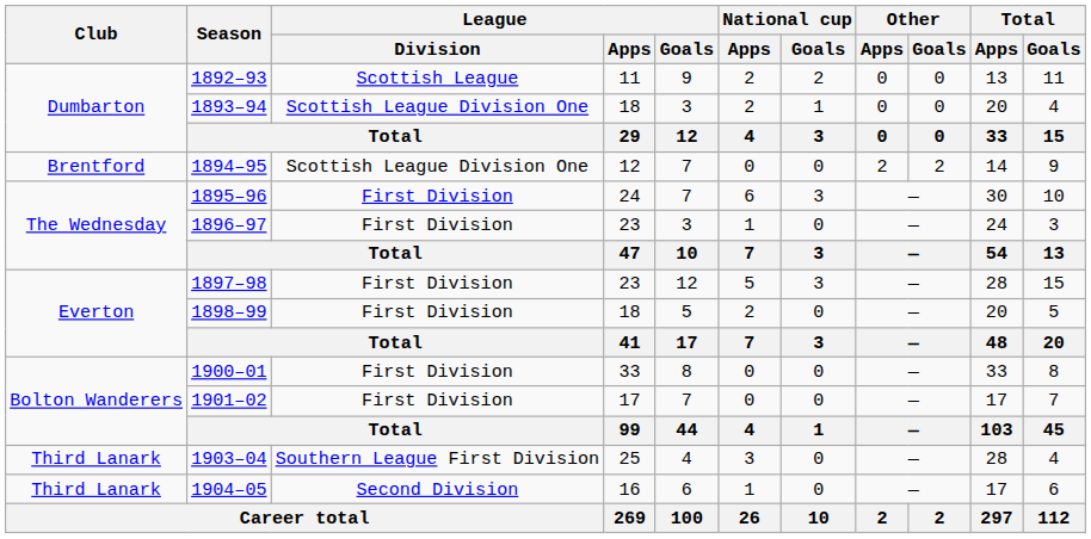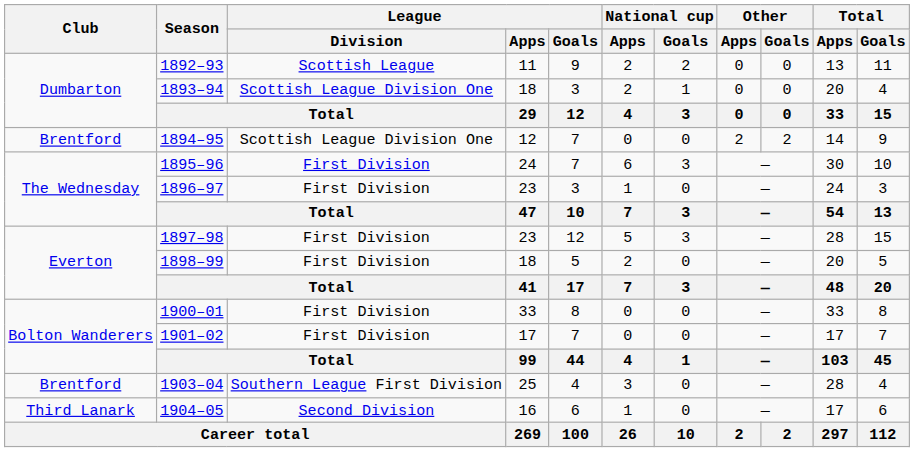 <table class="wikitable" style="text-align: center">
 <tr>
 <th rowspan="2">Club</th>
 <th rowspan="2">Season</th>
 <th colspan="3">League</th>
 <th colspan="2">National cup</th>
 <th colspan="2">Other</th>
 <th colspan="2">Total</th>
 </tr>
 <tr>
 <th>Division</th>
 <th>Apps</th>
 <th>Goals</th>
 <th>Apps</th>
 <th>Goals</th>
 <th>Apps</th>
 <th>Goals</th>
 <th>Apps</th>
 <th>Goals</th>
 </tr>
 <tr>
 <td rowspan="3"><a href='#'>Dumbarton</a></td>
 <td><a href='#'>1892–93</a></td>
 <td><a href='#'>Scottish League</a></td>
 <td>11</td>
 <td>9</td>
 <td>2</td>
 <td>2</td>
 <td>0</td>
 <td>0</td>
 <td>13</td>
 <td>11</td>
 </tr>
 <tr>
 <td><a href='#'>1893–94</a></td>
 <td><a href='#'>Scottish League Division One</a></td>
 <td>18</td>
 <td>3</td>
 <td>2</td>
 <td>1</td>
 <td>0</td>
 <td>0</td>
 <td>20</td>
 <td>4</td>
 </tr>
 <tr>
 <th colspan="2">Total</th>
 <th>29</th>
 <th>12</th>
 <th>4</th>
 <th>3</th>
 <th>0</th>
 <th>0</th>
 <th>33</th>
 <th>15</th>
 </tr>
 <tr>
 <td><a href='#'>Brentford</a></td>
 <td><a href='#'>1894–95</a></td>
 <td>Scottish League Division One</td>
 <td>12</td>
 <td>7</td>
 <td>0</td>
 <td>0</td>
 <td>2</td>
 <td>2</td>
 <td>14</td>
 <td>9</td>
 </tr>
 <tr>
 <td rowspan="3"><a href='#'>The Wednesday</a></td>
 <td><a href='#'>1895–96</a></td>
 <td><a href='#'>First Division</a></td>
 <td>24</td>
 <td>7</td>
 <td>6</td>
 <td>3</td>
 <td colspan="2">—</td>
 <td>30</td>
 <td>10</td>
 </tr>
 <tr>
 <td><a href='#'>1896–97</a></td>
 <td>First Division</td>
 <td>23</td>
 <td>3</td>
 <td>1</td>
 <td>0</td>
 <td colspan="2">—</td>
 <td>24</td>
 <td>3</td>
 </tr>
 <tr>
 <th colspan="2">Total</th>
 <th>47</th>
 <th>10</th>
 <th>7</th>
 <th>3</th>
 <th colspan="2">—</th>
 <th>54</th>
 <th>13</th>
 </tr>
 <tr>
 <td rowspan="3"><a href='#'>Everton</a></td>
 <td><a href='#'>1897–98</a></td>
 <td>First Division</td>
 <td>23</td>
 <td>12</td>
 <td>5</td>
 <td>3</td>
 <td colspan="2">—</td>
 <td>28</td>
 <td>15</td>
 </tr>
 <tr>
 <td><a href='#'>1898–99</a></td>
 <td>First Division</td>
 <td>18</td>
 <td>5</td>
 <td>2</td>
 <td>0</td>
 <td colspan="2">—</td>
 <td>20</td>
 <td>5</td>
 </tr>
 <tr>
 <th colspan="2">Total</th>
 <th>41</th>
 <th>17</th>
 <th>7</th>
 <th>3</th>
 <th colspan="2">—</th>
 <th>48</th>
 <th>20</th>
 </tr>
 <tr>
 <td rowspan="3"><a href='#'>Bolton Wanderers</a></td>
 <td><a href='#'>1900–01</a></td>
 <td>First Division</td>
 <td>33</td>
 <td>8</td>
 <td>0</td>
 <td>0</td>
 <td colspan="2">—</td>
 <td>33</td>
 <td>8</td>
 </tr>
 <tr>
 <td><a href='#'>1901–02</a></td>
 <td>First Division</td>
 <td>17</td>
 <td>7</td>
 <td>0</td>
 <td>0</td>
 <td colspan="2">—</td>
 <td>17</td>
 <td>7</td>
 </tr>
 <tr>
 <th colspan="2">Total</th>
 <th>99</th>
 <th>44</th>
 <th>4</th>
 <th>1</th>
 <th colspan="2">—</th>
 <th>103</th>
 <th>45</th>
 </tr>
 <tr>
-<td><a href='#'>Third Lanark</a></td>
+<td><a href='#'>Brentford</a></td>
 <td><a href='#'>1903–04</a></td>
 <td><a href='#'>Southern League</a> First Division</td>
 <td>25</td>
 <td>4</td>
 <td>3</td>
 <td>0</td>
 <td colspan="2">—</td>
 <td>28</td>
 <td>4</td>
 </tr>
 <tr>
 <td><a href='#'>Third Lanark</a></td>
 <td><a href='#'>1904–05</a></td>
 <td><a href='#'>Second Division</a></td>
 <td>16</td>
 <td>6</td>
 <td>1</td>
 <td>0</td>
 <td colspan="2">—</td>
 <td>17</td>
 <td>6</td>
 </tr>
 <tr>
 <th colspan="3">Career total</th>
 <th>269</th>
 <th>100</th>
 <th>26</th>
 <th>10</th>
 <th>2</th>
 <th>2</th>
 <th>297</th>
 <th>112</th>
 </tr>
 </table>
